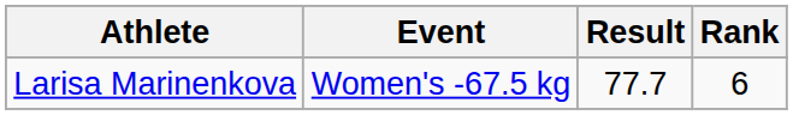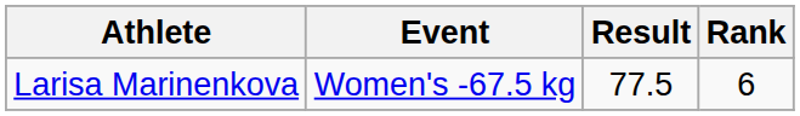 <table class="wikitable" style="font-size:90%">
 <tr>
 <th>Athlete</th>
 <th>Event</th>
 <th>Result</th>
 <th>Rank</th>
 </tr>
 <tr>
 <td><a href='#'>Larisa Marinenkova</a></td>
 <td><a href='#'>Women's -67.5 kg</a></td>
-<td align="center">77.7</td>
+<td align="center">77.5</td>
 <td align="center">6</td>
 </tr>
 </table>
